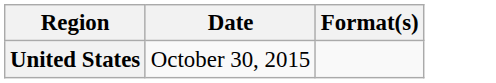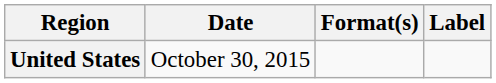 <table class="wikitable plainrowheaders">
 <tr>
 <th scope="col">Region</th>
 <th scope="col">Date</th>
 <th scope="col">Format(s)</th>
+<th scope="col">Label</th>
 </tr>
 <tr>
 <th scope="row">United States</th>
 <td>October 30, 2015</td>
 <td></td>
+<td><br></td>
 </tr>
 </table>
